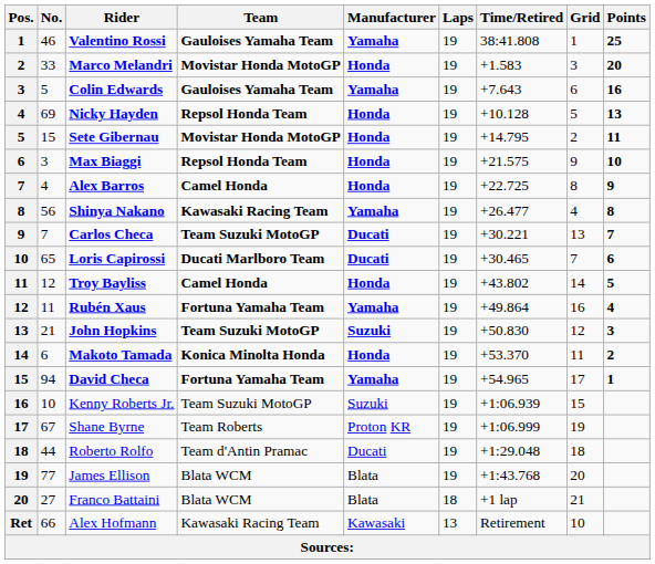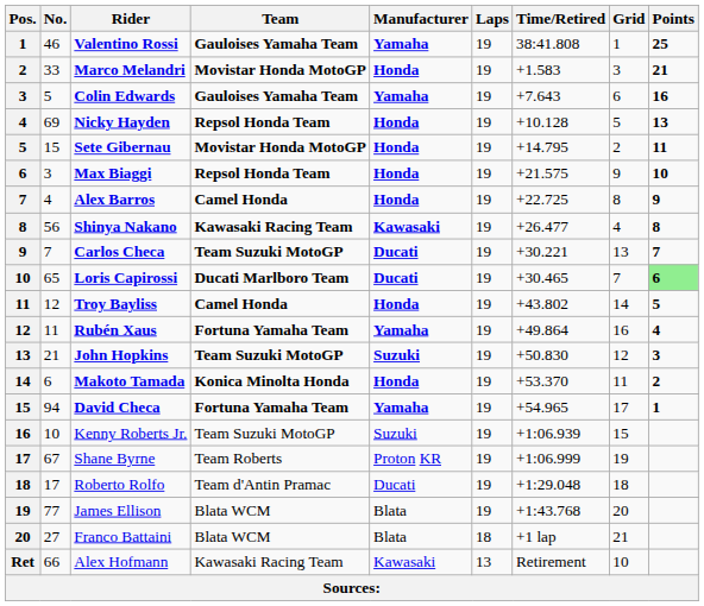 <table class="wikitable" style="font-size: 95%;">
 <tr>
 <th>Pos.</th>
 <th>No.</th>
 <th>Rider</th>
 <th>Team</th>
 <th>Manufacturer</th>
 <th>Laps</th>
 <th>Time/Retired</th>
 <th>Grid</th>
 <th>Points</th>
 </tr>
 <tr>
 <th>1</th>
 <td>46</td>
 <td> <strong><a href='#'>Valentino Rossi</a></strong></td>
 <td><strong>Gauloises Yamaha Team</strong></td>
 <td><strong><a href='#'>Yamaha</a></strong></td>
 <td>19</td>
 <td>38:41.808</td>
 <td>1</td>
 <td><strong>25</strong></td>
 </tr>
 <tr>
 <th>2</th>
 <td>33</td>
 <td> <strong><a href='#'>Marco Melandri</a></strong></td>
 <td><strong>Movistar Honda MotoGP</strong></td>
 <td><strong><a href='#'>Honda</a></strong></td>
 <td>19</td>
 <td>+1.583</td>
 <td>3</td>
-<td><strong>20</strong></td>
+<td><strong>21</strong></td>
 </tr>
 <tr>
 <th>3</th>
 <td>5</td>
 <td> <strong><a href='#'>Colin Edwards</a></strong></td>
 <td><strong>Gauloises Yamaha Team</strong></td>
 <td><strong><a href='#'>Yamaha</a></strong></td>
 <td>19</td>
 <td>+7.643</td>
 <td>6</td>
 <td><strong>16</strong></td>
 </tr>
 <tr>
 <th>4</th>
 <td>69</td>
 <td> <strong><a href='#'>Nicky Hayden</a></strong></td>
 <td><strong>Repsol Honda Team</strong></td>
 <td><strong><a href='#'>Honda</a></strong></td>
 <td>19</td>
 <td>+10.128</td>
 <td>5</td>
 <td><strong>13</strong></td>
 </tr>
 <tr>
 <th>5</th>
 <td>15</td>
 <td> <strong><a href='#'>Sete Gibernau</a></strong></td>
 <td><strong>Movistar Honda MotoGP</strong></td>
 <td><strong><a href='#'>Honda</a></strong></td>
 <td>19</td>
 <td>+14.795</td>
 <td>2</td>
 <td><strong>11</strong></td>
 </tr>
 <tr>
 <th>6</th>
 <td>3</td>
 <td> <strong><a href='#'>Max Biaggi</a></strong></td>
 <td><strong>Repsol Honda Team</strong></td>
 <td><strong><a href='#'>Honda</a></strong></td>
 <td>19</td>
 <td>+21.575</td>
 <td>9</td>
 <td><strong>10</strong></td>
 </tr>
 <tr>
 <th>7</th>
 <td>4</td>
 <td> <strong><a href='#'>Alex Barros</a></strong></td>
 <td><strong>Camel Honda</strong></td>
 <td><strong><a href='#'>Honda</a></strong></td>
 <td>19</td>
 <td>+22.725</td>
 <td>8</td>
 <td><strong>9</strong></td>
 </tr>
 <tr>
 <th>8</th>
 <td>56</td>
 <td> <strong><a href='#'>Shinya Nakano</a></strong></td>
 <td><strong>Kawasaki Racing Team</strong></td>
-<td><strong><a href='#'>Yamaha</a></strong></td>
+<td><strong><a href='#'>Kawasaki</a></strong></td>
 <td>19</td>
 <td>+26.477</td>
 <td>4</td>
 <td><strong>8</strong></td>
 </tr>
 <tr>
 <th>9</th>
 <td>7</td>
 <td> <strong><a href='#'>Carlos Checa</a></strong></td>
 <td><strong>Team Suzuki MotoGP</strong></td>
 <td><strong><a href='#'>Ducati</a></strong></td>
 <td>19</td>
 <td>+30.221</td>
 <td>13</td>
 <td><strong>7</strong></td>
 </tr>
 <tr>
 <th>10</th>
 <td>65</td>
 <td> <strong><a href='#'>Loris Capirossi</a></strong></td>
 <td><strong>Ducati Marlboro Team</strong></td>
 <td><strong><a href='#'>Ducati</a></strong></td>
 <td>19</td>
 <td>+30.465</td>
 <td>7</td>
-<td><strong>6</strong></td>
+<td style="background: lightgreen;"><strong>6</strong></td>
 </tr>
 <tr>
 <th>11</th>
 <td>12</td>
 <td> <strong><a href='#'>Troy Bayliss</a></strong></td>
 <td><strong>Camel Honda</strong></td>
 <td><strong><a href='#'>Honda</a></strong></td>
 <td>19</td>
 <td>+43.802</td>
 <td>14</td>
 <td><strong>5</strong></td>
 </tr>
 <tr>
 <th>12</th>
 <td>11</td>
 <td> <strong><a href='#'>Rubén Xaus</a></strong></td>
 <td><strong>Fortuna Yamaha Team</strong></td>
 <td><strong><a href='#'>Yamaha</a></strong></td>
 <td>19</td>
 <td>+49.864</td>
 <td>16</td>
 <td><strong>4</strong></td>
 </tr>
 <tr>
 <th>13</th>
 <td>21</td>
 <td> <strong><a href='#'>John Hopkins</a></strong></td>
 <td><strong>Team Suzuki MotoGP</strong></td>
 <td><strong><a href='#'>Suzuki</a></strong></td>
 <td>19</td>
 <td>+50.830</td>
 <td>12</td>
 <td><strong>3</strong></td>
 </tr>
 <tr>
 <th>14</th>
 <td>6</td>
 <td> <strong><a href='#'>Makoto Tamada</a></strong></td>
 <td><strong>Konica Minolta Honda</strong></td>
 <td><strong><a href='#'>Honda</a></strong></td>
 <td>19</td>
 <td>+53.370</td>
 <td>11</td>
 <td><strong>2</strong></td>
 </tr>
 <tr>
 <th>15</th>
 <td>94</td>
 <td> <strong><a href='#'>David Checa</a></strong></td>
 <td><strong>Fortuna Yamaha Team</strong></td>
 <td><strong><a href='#'>Yamaha</a></strong></td>
 <td>19</td>
 <td>+54.965</td>
 <td>17</td>
 <td><strong>1</strong></td>
 </tr>
 <tr>
 <th>16</th>
 <td>10</td>
 <td> <a href='#'>Kenny Roberts Jr.</a></td>
 <td>Team Suzuki MotoGP</td>
 <td><a href='#'>Suzuki</a></td>
 <td>19</td>
 <td>+1:06.939</td>
 <td>15</td>
 <td></td>
 </tr>
 <tr>
 <th>17</th>
 <td>67</td>
 <td> <a href='#'>Shane Byrne</a></td>
 <td>Team Roberts</td>
 <td><a href='#'>Proton</a> <a href='#'>KR</a></td>
 <td>19</td>
 <td>+1:06.999</td>
 <td>19</td>
 <td></td>
 </tr>
 <tr>
 <th>18</th>
-<td>44</td>
+<td>17</td>
 <td> <a href='#'>Roberto Rolfo</a></td>
 <td>Team d'Antin Pramac</td>
 <td><a href='#'>Ducati</a></td>
 <td>19</td>
 <td>+1:29.048</td>
 <td>18</td>
 <td></td>
 </tr>
 <tr>
 <th>19</th>
 <td>77</td>
 <td> <a href='#'>James Ellison</a></td>
 <td>Blata WCM</td>
 <td>Blata</td>
 <td>19</td>
 <td>+1:43.768</td>
 <td>20</td>
 <td></td>
 </tr>
 <tr>
 <th>20</th>
 <td>27</td>
 <td> <a href='#'>Franco Battaini</a></td>
 <td>Blata WCM</td>
 <td>Blata</td>
 <td>18</td>
 <td>+1 lap</td>
 <td>21</td>
 <td></td>
 </tr>
 <tr>
 <th>Ret</th>
 <td>66</td>
 <td> <a href='#'>Alex Hofmann</a></td>
 <td>Kawasaki Racing Team</td>
 <td><a href='#'>Kawasaki</a></td>
 <td>13</td>
 <td>Retirement</td>
 <td>10</td>
 <td></td>
 </tr>
 <tr>
 <th colspan=9>Sources: </th>
 </tr>
 </table>
